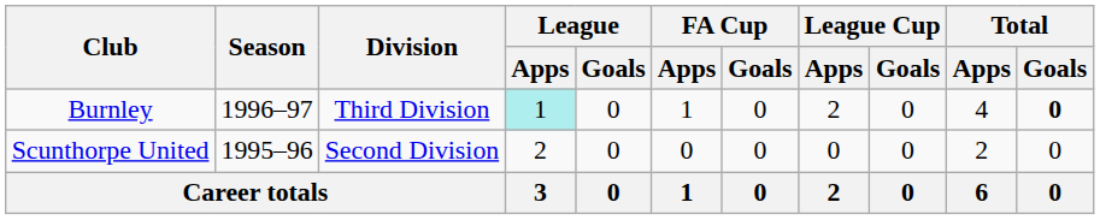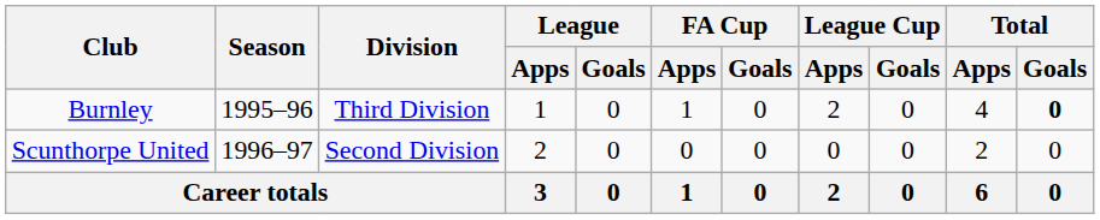 <table class="wikitable" style="text-align:center">
 <tr>
 <th rowspan=2>Club</th>
 <th rowspan=2>Season</th>
 <th rowspan=2>Division</th>
 <th colspan=2>League</th>
 <th colspan=2>FA Cup</th>
 <th colspan=2>League Cup</th>
 <th colspan=2>Total</th>
 </tr>
 <tr>
 <th>Apps</th>
 <th>Goals</th>
 <th>Apps</th>
 <th>Goals</th>
 <th>Apps</th>
 <th>Goals</th>
 <th>Apps</th>
 <th>Goals</th>
 </tr>
 <tr>
 <td><a href='#'>Burnley</a></td>
-<td>1996–97</td>
+<td>1995–96</td>
 <td><a href='#'>Third Division</a></td>
-<td style="background: paleturquoise;">1</td>
+<td>1</td>
 <td>0</td>
 <td>1</td>
 <td>0</td>
 <td>2</td>
 <td>0</td>
 <td>4</td>
 <td><strong>0</strong></td>
 </tr>
 <tr>
 <td><a href='#'>Scunthorpe United</a></td>
-<td>1995–96</td>
+<td>1996–97</td>
 <td><a href='#'>Second Division</a></td>
 <td>2</td>
 <td>0</td>
 <td>0</td>
 <td>0</td>
 <td>0</td>
 <td>0</td>
 <td>2</td>
 <td>0</td>
 </tr>
 <tr>
 <th colspan=3>Career totals</th>
 <th>3</th>
 <th>0</th>
 <th>1</th>
 <th>0</th>
 <th>2</th>
 <th>0</th>
 <th>6</th>
 <th>0</th>
 </tr>
 </table>
